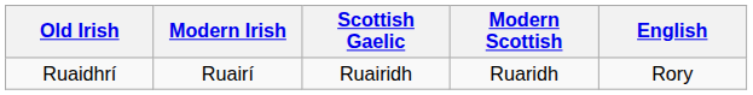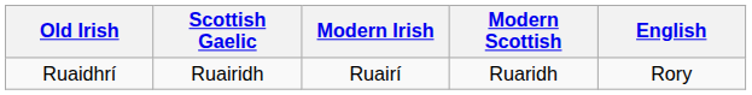 <table class="wikitable" style="text-align:right">
 <tr>
 <th width=20%><a href='#'>Old Irish</a></th>
+<th width=20%><a href='#'>Scottish Gaelic</a></th>
 <th width=20%><a href='#'>Modern Irish</a></th>
-<th width=20%><a href='#'>Scottish Gaelic</a></th>
 <th width=20%><a href='#'>Modern Scottish</a></th>
 <th width=20%><a href='#'>English</a></th>
 </tr>
 <tr style="text-align:center;">
 <td>Ruaidhrí</td>
+<td>Ruairidh</td>
 <td>Ruairí</td>
-<td>Ruairidh</td>
 <td>Ruaridh</td>
 <td>Rory</td>
 </tr>
 </table>
